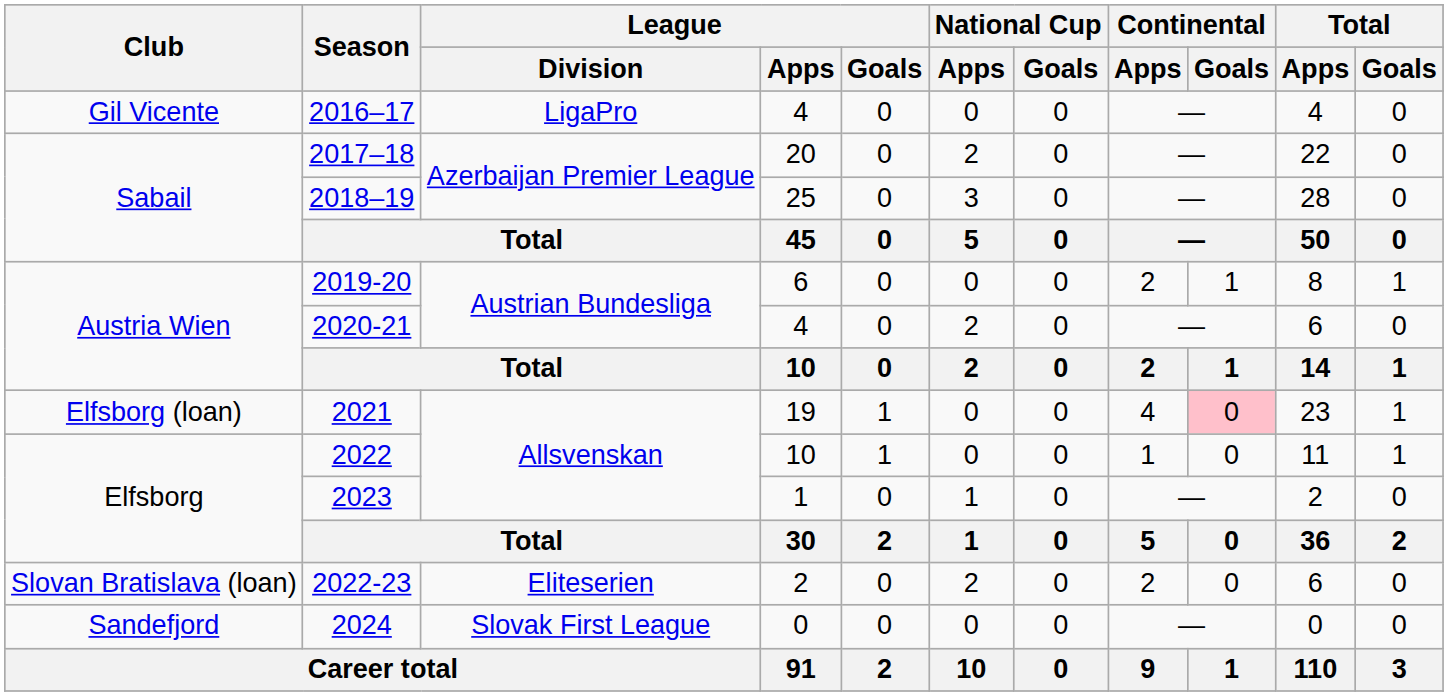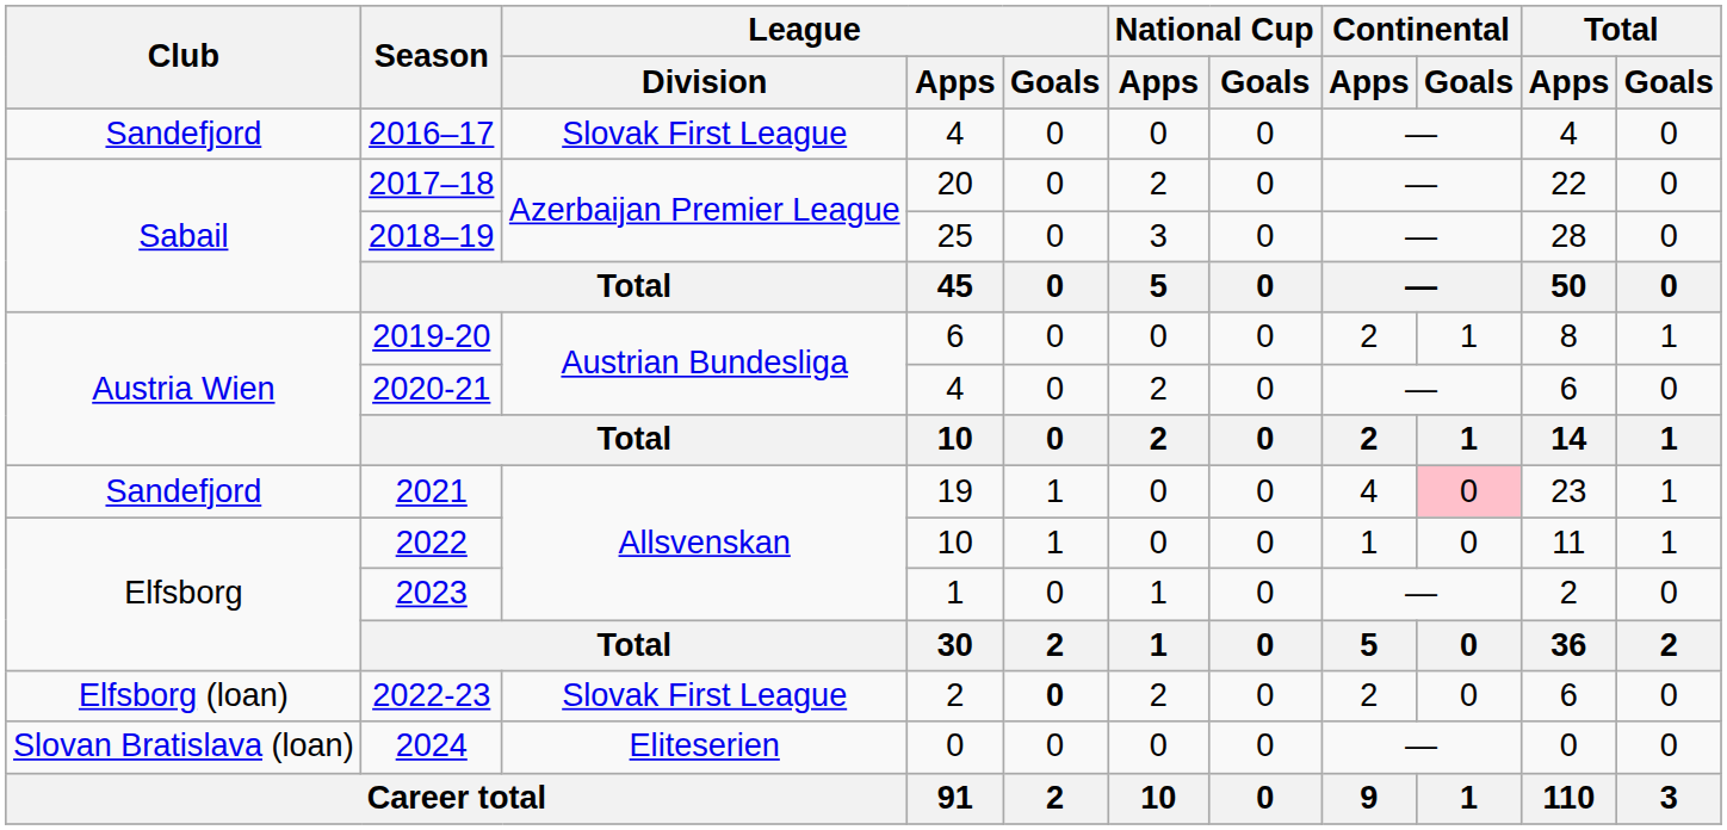 <table class="wikitable" style="text-align: center">
 <tr>
 <th rowspan="2">Club</th>
 <th rowspan="2">Season</th>
 <th colspan="3">League</th>
 <th colspan="2">National Cup</th>
 <th colspan="2">Continental</th>
 <th colspan="2">Total</th>
 </tr>
 <tr>
 <th>Division</th>
 <th>Apps</th>
 <th>Goals</th>
 <th>Apps</th>
 <th>Goals</th>
 <th>Apps</th>
 <th>Goals</th>
 <th>Apps</th>
 <th>Goals</th>
 </tr>
 <tr>
-<td><a href='#'>Gil Vicente</a></td>
+<td><a href='#'>Sandefjord</a></td>
 <td><a href='#'>2016–17</a></td>
-<td><a href='#'>LigaPro</a></td>
+<td><a href='#'> Slovak First League</a></td>
 <td>4</td>
 <td>0</td>
 <td>0</td>
 <td>0</td>
 <td colspan="2">—</td>
 <td>4</td>
 <td>0</td>
 </tr>
 <tr>
 <td rowspan="3"><a href='#'>Sabail</a></td>
 <td><a href='#'>2017–18</a></td>
 <td rowspan="2"><a href='#'>Azerbaijan Premier League</a></td>
 <td>20</td>
 <td>0</td>
 <td>2</td>
 <td>0</td>
 <td colspan="2">—</td>
 <td>22</td>
 <td>0</td>
 </tr>
 <tr>
 <td><a href='#'>2018–19</a></td>
 <td>25</td>
 <td>0</td>
 <td>3</td>
 <td>0</td>
 <td colspan="2">—</td>
 <td>28</td>
 <td>0</td>
 </tr>
 <tr>
 <th colspan="2">Total</th>
 <th>45</th>
 <th>0</th>
 <th>5</th>
 <th>0</th>
 <th colspan="2">—</th>
 <th>50</th>
 <th>0</th>
 </tr>
 <tr>
 <td rowspan="3"><a href='#'>Austria Wien</a></td>
 <td><a href='#'>2019-20</a></td>
 <td rowspan="2"><a href='#'>Austrian Bundesliga</a></td>
 <td>6</td>
 <td>0</td>
 <td>0</td>
 <td>0</td>
 <td>2</td>
 <td>1</td>
 <td>8</td>
 <td>1</td>
 </tr>
 <tr>
 <td><a href='#'>2020-21</a></td>
 <td>4</td>
 <td>0</td>
 <td>2</td>
 <td>0</td>
 <td colspan="2">—</td>
 <td>6</td>
 <td>0</td>
 </tr>
 <tr>
 <th colspan="2">Total</th>
 <th>10</th>
 <th>0</th>
 <th>2</th>
 <th>0</th>
 <th>2</th>
 <th>1</th>
 <th>14</th>
 <th>1</th>
 </tr>
 <tr>
-<td><a href='#'>Elfsborg</a> (loan)</td>
+<td><a href='#'>Sandefjord</a></td>
 <td><a href='#'>2021</a></td>
 <td rowspan="3"><a href='#'>Allsvenskan</a></td>
 <td>19</td>
 <td>1</td>
 <td>0</td>
 <td>0</td>
 <td>4</td>
 <td style="background: pink;">0</td>
 <td>23</td>
 <td>1</td>
 </tr>
 <tr>
 <td rowspan="3">Elfsborg</td>
 <td><a href='#'>2022</a></td>
 <td>10</td>
 <td>1</td>
 <td>0</td>
 <td>0</td>
 <td>1</td>
 <td>0</td>
 <td>11</td>
 <td>1</td>
 </tr>
 <tr>
 <td><a href='#'>2023</a></td>
 <td>1</td>
 <td>0</td>
 <td>1</td>
 <td>0</td>
 <td colspan="2">—</td>
 <td>2</td>
 <td>0</td>
 </tr>
 <tr>
 <th colspan="2">Total</th>
 <th>30</th>
 <th>2</th>
 <th>1</th>
 <th>0</th>
 <th>5</th>
 <th>0</th>
 <th>36</th>
 <th>2</th>
 </tr>
 <tr>
-<td><a href='#'>Slovan Bratislava</a> (loan)</td>
+<td><a href='#'>Elfsborg</a> (loan)</td>
 <td><a href='#'>2022-23</a></td>
-<td><a href='#'>Eliteserien</a></td>
+<td><a href='#'> Slovak First League</a></td>
 <td>2</td>
-<td>0</td>
+<td><strong>0</strong></td>
 <td>2</td>
 <td>0</td>
 <td>2</td>
 <td>0</td>
 <td>6</td>
 <td>0</td>
 </tr>
 <tr>
-<td><a href='#'>Sandefjord</a></td>
+<td><a href='#'>Slovan Bratislava</a> (loan)</td>
 <td><a href='#'>2024</a></td>
-<td><a href='#'> Slovak First League</a></td>
+<td><a href='#'>Eliteserien</a></td>
 <td>0</td>
 <td>0</td>
 <td>0</td>
 <td>0</td>
 <td colspan="2">—</td>
 <td>0</td>
 <td>0</td>
 </tr>
 <tr>
 <th colspan="3">Career total</th>
 <th>91</th>
 <th>2</th>
 <th>10</th>
 <th>0</th>
 <th>9</th>
 <th>1</th>
 <th>110</th>
 <th>3</th>
 </tr>
 </table>
